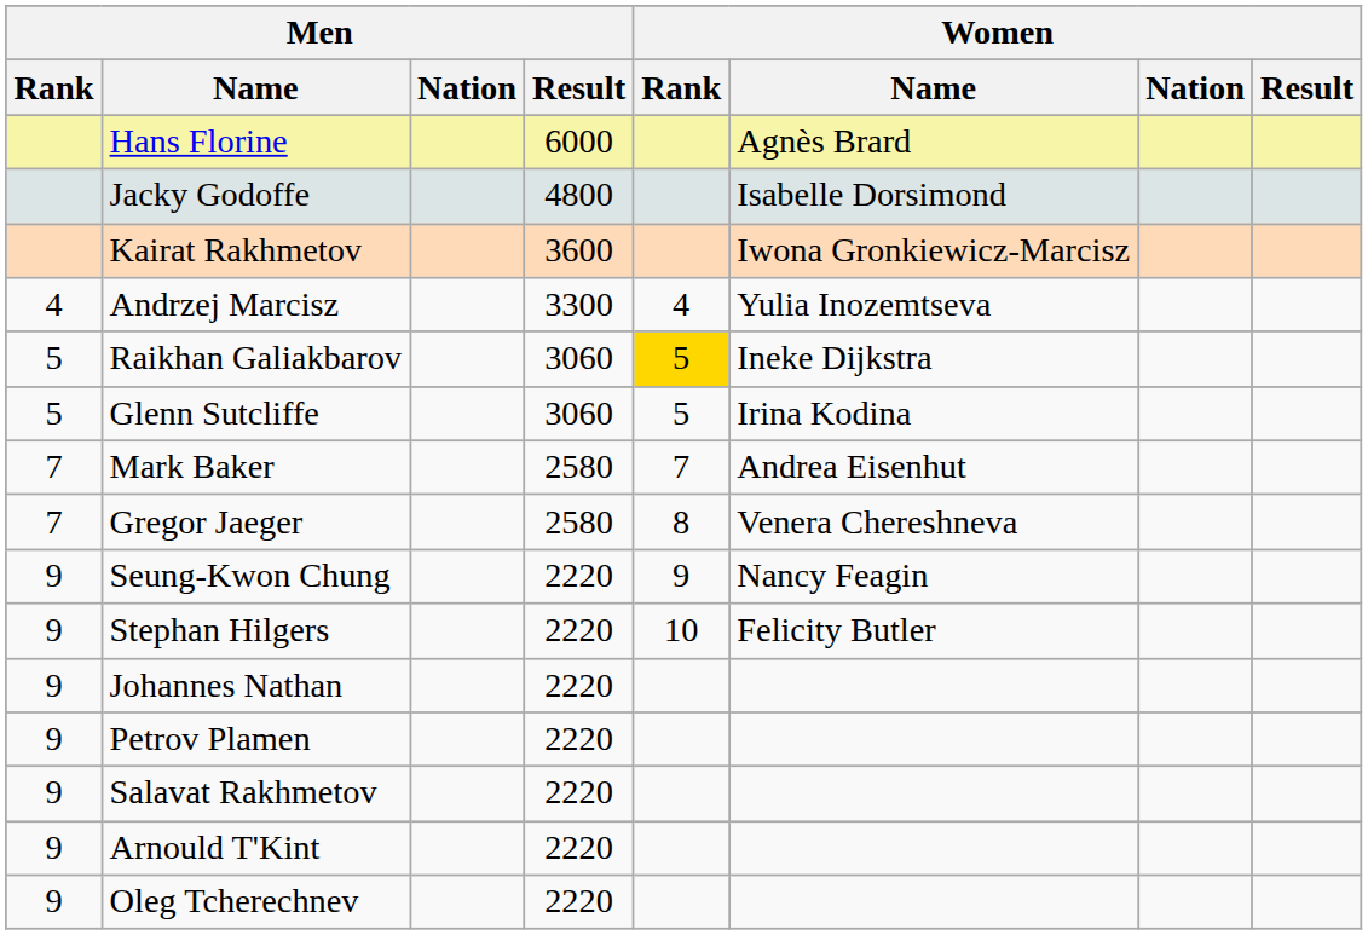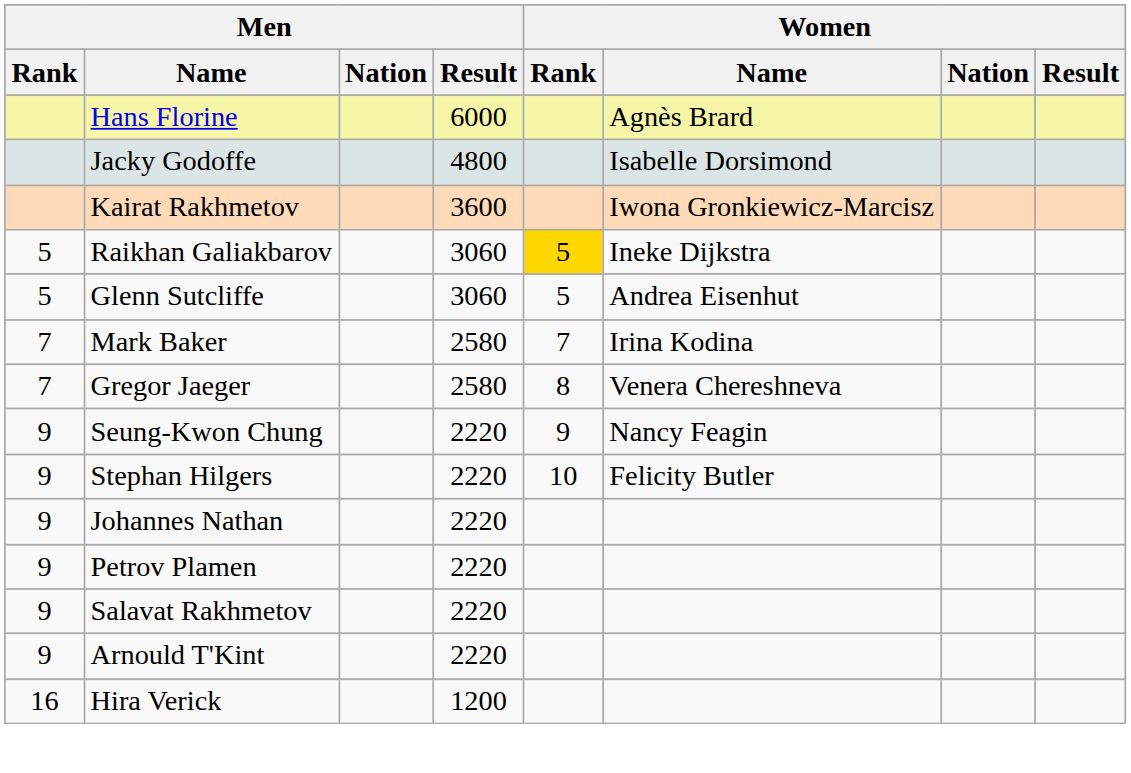 <table class="wikitable" style="text-align:center">
 <tr>
 <th colspan="4">Men</th>
 <th colspan="4">Women</th>
 </tr>
 <tr>
 <th>Rank</th>
 <th>Name</th>
 <th>Nation</th>
 <th>Result</th>
 <th>Rank</th>
 <th>Name</th>
 <th>Nation</th>
 <th>Result</th>
 </tr>
 <tr bgcolor="#F7F6A8">
 <td></td>
 <td align="left"><a href='#'>Hans Florine</a></td>
 <td align="left"></td>
 <td>6000</td>
 <td></td>
 <td align="left">Agnès Brard</td>
 <td align="left"></td>
 <td></td>
 </tr>
 <tr bgcolor="#DCE5E5">
 <td></td>
 <td align="left">Jacky Godoffe</td>
 <td align="left"></td>
 <td>4800</td>
 <td></td>
 <td align="left">Isabelle Dorsimond</td>
 <td align="left"></td>
 <td></td>
 </tr>
 <tr bgcolor="#FFDAB9">
 <td></td>
 <td align="left">Kairat Rakhmetov</td>
 <td align="left"></td>
 <td>3600</td>
 <td></td>
 <td align="left">Iwona Gronkiewicz-Marcisz</td>
 <td align="left"></td>
 <td></td>
 </tr>
 <tr>
-<td align="center">4</td>
-<td align="left">Andrzej Marcisz</td>
-<td align="left"></td>
-<td>3300</td>
-<td>4</td>
-<td align="left">Yulia Inozemtseva</td>
-<td align="left"></td>
-<td></td>
-</tr>
-<tr>
 <td align="center">5</td>
 <td align="left">Raikhan Galiakbarov</td>
 <td align="left"></td>
 <td>3060</td>
 <td style="background: gold;">5</td>
 <td align="left">Ineke Dijkstra</td>
 <td align="left"></td>
 <td></td>
 </tr>
 <tr>
 <td align="center">5</td>
 <td align="left">Glenn Sutcliffe</td>
 <td align="left"></td>
 <td>3060</td>
 <td>5</td>
-<td align="left">Irina Kodina</td>
+<td align="left">Andrea Eisenhut</td>
 <td align="left"></td>
 <td></td>
 </tr>
 <tr>
 <td align="center">7</td>
 <td align="left">Mark Baker</td>
 <td align="left"></td>
 <td>2580</td>
 <td>7</td>
-<td align="left">Andrea Eisenhut</td>
+<td align="left">Irina Kodina</td>
 <td align="left"></td>
 <td></td>
 </tr>
 <tr>
 <td align="center">7</td>
 <td align="left">Gregor Jaeger</td>
 <td align="left"></td>
 <td>2580</td>
 <td>8</td>
 <td align="left">Venera Chereshneva</td>
 <td align="left"></td>
 <td></td>
 </tr>
 <tr>
 <td>9</td>
 <td align="left">Seung-Kwon Chung</td>
 <td align="left"></td>
 <td>2220</td>
 <td>9</td>
 <td align="left">Nancy Feagin</td>
 <td align="left"></td>
 <td></td>
 </tr>
 <tr>
 <td>9</td>
 <td align="left">Stephan Hilgers</td>
 <td align="left"></td>
 <td>2220</td>
 <td>10</td>
 <td align="left">Felicity Butler</td>
 <td align="left"></td>
 <td></td>
 </tr>
 <tr>
 <td>9</td>
 <td align="left">Johannes Nathan</td>
 <td align="left"></td>
 <td>2220</td>
 <td></td>
 <td></td>
 <td></td>
 <td></td>
 </tr>
 <tr>
 <td>9</td>
 <td align="left">Petrov Plamen</td>
 <td align="left"></td>
 <td>2220</td>
 <td></td>
 <td></td>
 <td></td>
 <td></td>
 </tr>
 <tr>
 <td>9</td>
 <td align="left">Salavat Rakhmetov</td>
 <td align="left"></td>
 <td>2220</td>
 <td></td>
 <td></td>
 <td></td>
 <td></td>
 </tr>
 <tr>
 <td>9</td>
 <td align="left">Arnould T'Kint</td>
 <td align="left"></td>
 <td>2220</td>
 <td></td>
 <td></td>
 <td></td>
 <td></td>
 </tr>
 <tr>
-<td>9</td>
-<td align="left">Oleg Tcherechnev</td>
+<td>16</td>
+<td align="left">Hira Verick</td>
 <td align="left"></td>
-<td>2220</td>
+<td>1200</td>
 <td></td>
 <td></td>
 <td></td>
 <td></td>
 </tr>
 </table>
